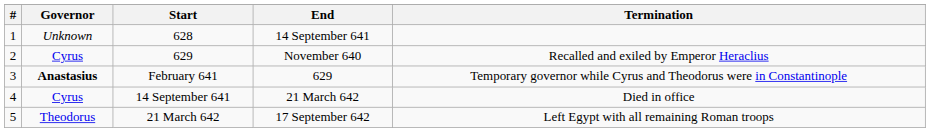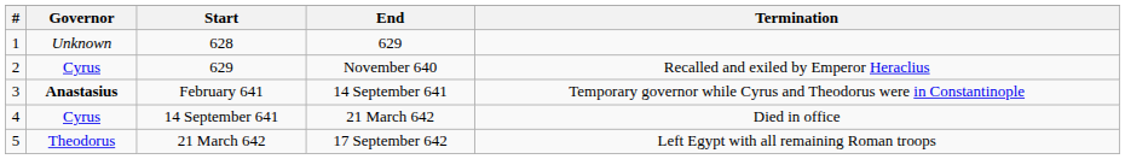 <table width=90% class="wikitable" style="text-align:center">
 <tr style="background:#cccccc">
 </tr>
 <tr>
 <th>#</th>
 <th>Governor</th>
 <th>Start</th>
 <th>End</th>
 <th>Termination</th>
 </tr>
 <tr>
 <td>1</td>
 <td><em>Unknown</em></td>
 <td>628</td>
-<td>14 September 641</td>
+<td>629</td>
 <td></td>
 </tr>
 <tr>
 <td>2</td>
 <td><a href='#'>Cyrus</a></td>
 <td>629</td>
 <td>November 640</td>
 <td>Recalled and exiled by Emperor <a href='#'>Heraclius</a></td>
 </tr>
 <tr>
 <td>3</td>
 <td><strong>Anastasius</strong></td>
 <td>February 641</td>
-<td>629</td>
+<td>14 September 641</td>
 <td>Temporary governor while Cyrus and Theodorus were <a href='#'>in Constantinople</a></td>
 </tr>
 <tr>
 <td>4</td>
 <td><a href='#'>Cyrus</a></td>
 <td>14 September 641</td>
 <td>21 March 642</td>
 <td>Died in office</td>
 </tr>
 <tr>
 <td>5</td>
 <td><a href='#'>Theodorus</a></td>
 <td>21 March 642</td>
 <td>17 September 642</td>
 <td>Left Egypt with all remaining Roman troops</td>
 </tr>
 </table>
